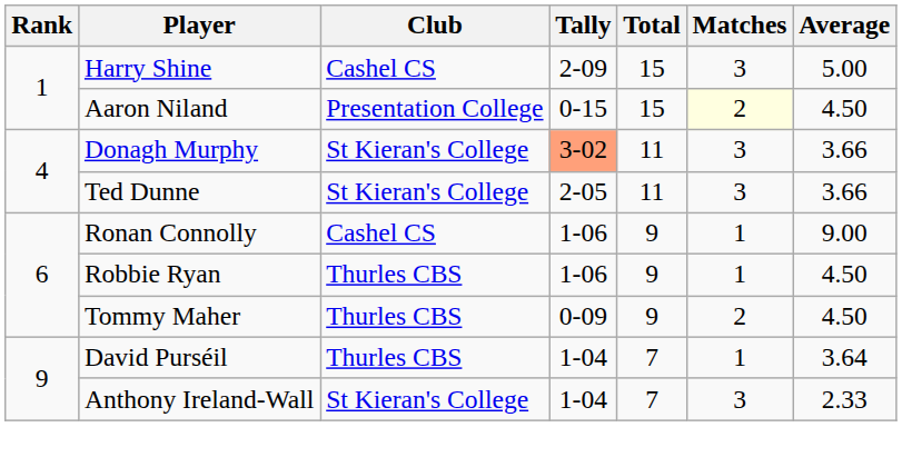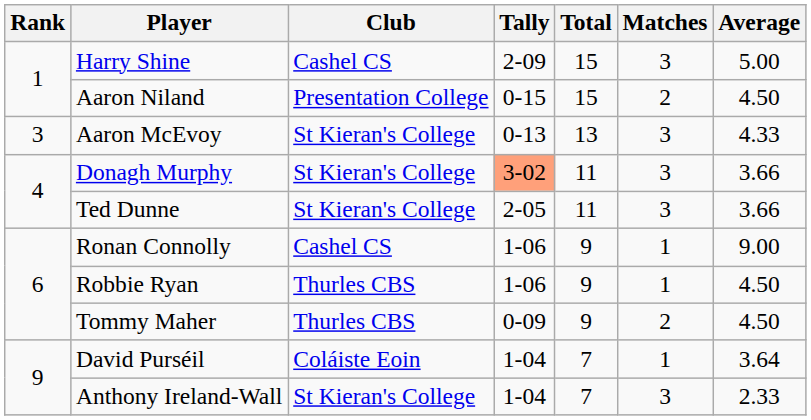 <table class="wikitable">
 <tr>
 <th>Rank</th>
 <th>Player</th>
 <th>Club</th>
 <th>Tally</th>
 <th>Total</th>
 <th>Matches</th>
 <th>Average</th>
 </tr>
 <tr>
 <td rowspan="2" style="text-align:center;">1</td>
 <td><a href='#'>Harry Shine</a></td>
 <td><a href='#'>Cashel CS</a></td>
 <td align=center>2-09</td>
 <td align=center>15</td>
 <td align=center>3</td>
 <td align=center>5.00</td>
 </tr>
 <tr>
 <td>Aaron Niland</td>
 <td><a href='#'>Presentation College</a></td>
 <td align=center>0-15</td>
 <td align=center>15</td>
-<td align=center style="background: lightyellow;">2</td>
+<td align=center>2</td>
 <td align=center>4.50</td>
+</tr>
+<tr>
+<td rowspan="1" style="text-align:center;">3</td>
+<td>Aaron McEvoy</td>
+<td><a href='#'>St Kieran's College</a></td>
+<td align=center>0-13</td>
+<td align=center>13</td>
+<td align=center>3</td>
+<td align=center>4.33</td>
 </tr>
 <tr>
 <td rowspan="2" style="text-align:center;">4</td>
 <td><a href='#'>Donagh Murphy</a></td>
 <td><a href='#'>St Kieran's College</a></td>
 <td align=center style="background: lightsalmon;">3-02</td>
 <td align=center>11</td>
 <td align=center>3</td>
 <td align=center>3.66</td>
 </tr>
 <tr>
 <td>Ted Dunne</td>
 <td><a href='#'>St Kieran's College</a></td>
 <td align=center>2-05</td>
 <td align=center>11</td>
 <td align=center>3</td>
 <td align=center>3.66</td>
 </tr>
 <tr>
 <td rowspan="3" style="text-align:center;">6</td>
 <td>Ronan Connolly</td>
 <td><a href='#'>Cashel CS</a></td>
 <td align=center>1-06</td>
 <td align=center>9</td>
 <td align=center>1</td>
 <td align=center>9.00</td>
 </tr>
 <tr>
 <td>Robbie Ryan</td>
 <td><a href='#'>Thurles CBS</a></td>
 <td align=center>1-06</td>
 <td align=center>9</td>
 <td align=center>1</td>
 <td align=center>4.50</td>
 </tr>
 <tr>
 <td>Tommy Maher</td>
 <td><a href='#'>Thurles CBS</a></td>
 <td align=center>0-09</td>
 <td align=center>9</td>
 <td align=center>2</td>
 <td align=center>4.50</td>
 </tr>
 <tr>
 <td rowspan="2" style="text-align:center;">9</td>
 <td>David Purséil</td>
-<td><a href='#'>Thurles CBS</a></td>
+<td><a href='#'>Coláiste Eoin</a></td>
 <td align=center>1-04</td>
 <td align=center>7</td>
 <td align=center>1</td>
 <td align=center>3.64</td>
 </tr>
 <tr>
 <td>Anthony Ireland-Wall</td>
 <td><a href='#'>St Kieran's College</a></td>
 <td align=center>1-04</td>
 <td align=center>7</td>
 <td align=center>3</td>
 <td align=center>2.33</td>
 </tr>
 </table>
